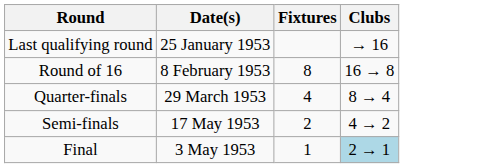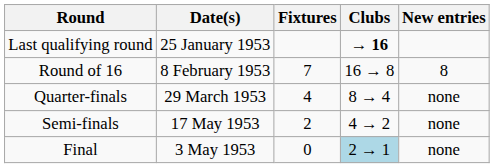 <table class="wikitable" style="text-align:center">
 <tr>
 <th>Round</th>
 <th>Date(s)</th>
 <th>Fixtures</th>
 <th>Clubs</th>
+<th>New entries</th>
 </tr>
 <tr>
 <td>Last qualifying round</td>
 <td>25 January 1953</td>
 <td></td>
-<td>→ 16</td>
+<td><strong>→ 16</strong></td>
+<td></td>
 </tr>
 <tr>
 <td>Round of 16</td>
 <td>8 February 1953</td>
+<td>7</td>
+<td>16 → 8</td>
 <td>8</td>
-<td>16 → 8</td>
 </tr>
 <tr>
 <td>Quarter-finals</td>
 <td>29 March 1953</td>
 <td>4</td>
 <td>8 → 4</td>
+<td>none</td>
 </tr>
 <tr>
 <td>Semi-finals</td>
 <td>17 May 1953</td>
 <td>2</td>
 <td>4 → 2</td>
+<td>none</td>
 </tr>
 <tr>
 <td>Final</td>
 <td>3 May 1953</td>
-<td>1</td>
+<td>0</td>
 <td style="background: lightblue;">2 → 1</td>
+<td>none</td>
 </tr>
 </table>
